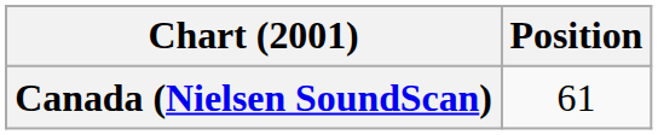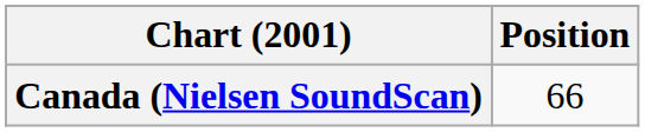 <table class="wikitable plainrowheaders">
 <tr>
 <th>Chart (2001)</th>
 <th>Position</th>
 </tr>
 <tr>
 <th scope="row">Canada (<a href='#'>Nielsen SoundScan</a>)</th>
-<td style="text-align:center;">61</td>
+<td style="text-align:center;">66</td>
 </tr>
 </table>
